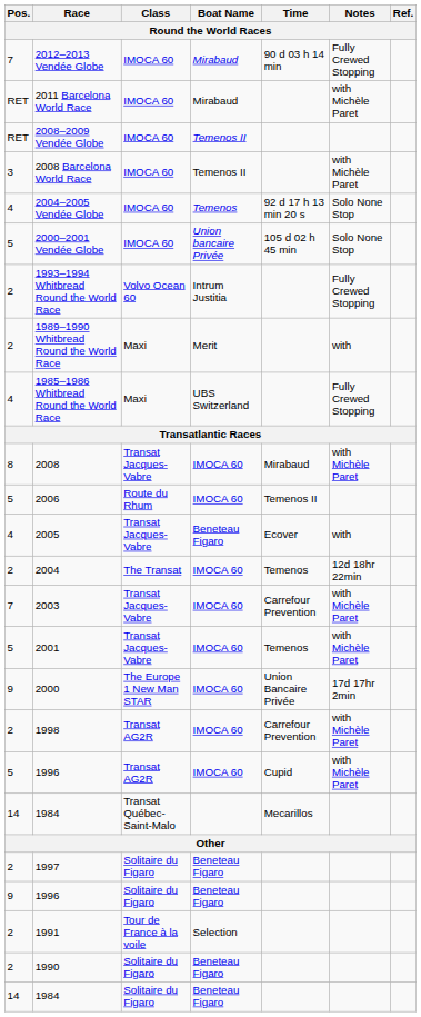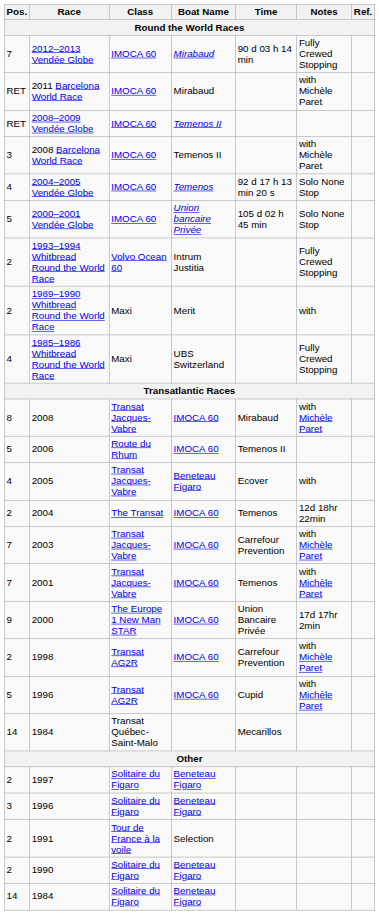 <table class="wikitable sortable">
 <tr>
 <th>Pos.</th>
 <th>Race</th>
 <th>Class</th>
 <th>Boat Name</th>
 <th>Time</th>
 <th>Notes</th>
 <th>Ref.</th>
 </tr>
 <tr>
 <th colspan=7>Round the World Races</th>
 </tr>
 <tr>
 <td>7</td>
 <td><a href='#'>2012–2013 Vendée Globe</a></td>
 <td><a href='#'>IMOCA 60</a></td>
 <td><em><a href='#'>Mirabaud</a></em></td>
 <td>90 d 03 h 14 min</td>
 <td>Fully Crewed Stopping</td>
 <td></td>
 </tr>
 <tr>
 <td>RET</td>
 <td>2011 <a href='#'>Barcelona World Race</a></td>
 <td><a href='#'>IMOCA 60</a></td>
 <td>Mirabaud</td>
 <td></td>
 <td>with Michèle Paret</td>
 <td></td>
 </tr>
 <tr>
 <td>RET</td>
 <td><a href='#'>2008–2009 Vendée Globe</a></td>
 <td><a href='#'>IMOCA 60</a></td>
 <td><em><a href='#'>Temenos II</a></em></td>
 <td></td>
 <td></td>
 <td></td>
 </tr>
 <tr>
 <td>3</td>
 <td>2008 <a href='#'>Barcelona World Race</a></td>
 <td><a href='#'>IMOCA 60</a></td>
 <td>Temenos II</td>
 <td></td>
 <td>with Michèle Paret</td>
 <td></td>
 </tr>
 <tr>
 <td>4</td>
 <td><a href='#'>2004–2005 Vendée Globe</a></td>
 <td><a href='#'>IMOCA 60</a></td>
 <td><em><a href='#'>Temenos</a></em></td>
 <td>92 d 17 h 13 min 20 s</td>
 <td>Solo None Stop</td>
 <td></td>
 </tr>
 <tr>
 <td>5</td>
 <td><a href='#'>2000–2001 Vendée Globe</a></td>
 <td><a href='#'>IMOCA 60</a></td>
 <td><em><a href='#'>Union bancaire Privée</a></em></td>
 <td>105 d 02 h 45 min</td>
 <td>Solo None Stop</td>
 <td></td>
 </tr>
 <tr>
 <td>2</td>
 <td><a href='#'>1993–1994 Whitbread Round the World Race</a></td>
 <td><a href='#'>Volvo Ocean 60</a></td>
 <td>Intrum Justitia</td>
 <td></td>
 <td>Fully Crewed Stopping</td>
 <td></td>
 </tr>
 <tr>
 <td>2</td>
 <td><a href='#'>1989–1990 Whitbread Round the World Race</a></td>
 <td>Maxi</td>
 <td>Merit</td>
 <td></td>
 <td>with </td>
 <td></td>
 </tr>
 <tr>
 <td>4</td>
 <td><a href='#'>1985–1986 Whitbread Round the World Race</a></td>
 <td>Maxi</td>
 <td>UBS Switzerland</td>
 <td></td>
 <td>Fully Crewed Stopping</td>
 <td></td>
 </tr>
 <tr>
 <th colspan=7>Transatlantic Races</th>
 </tr>
 <tr>
 <td>8</td>
 <td>2008</td>
 <td><a href='#'>Transat Jacques-Vabre</a></td>
 <td><a href='#'>IMOCA 60</a></td>
 <td>Mirabaud</td>
 <td>with <a href='#'>Michèle Paret</a></td>
 <td></td>
 </tr>
 <tr>
 <td>5</td>
 <td>2006</td>
 <td><a href='#'>Route du Rhum</a></td>
 <td><a href='#'>IMOCA 60</a></td>
 <td>Temenos II</td>
 <td></td>
 <td></td>
 </tr>
 <tr>
 <td>4</td>
 <td>2005</td>
 <td><a href='#'>Transat Jacques-Vabre</a></td>
 <td><a href='#'>Beneteau Figaro</a></td>
 <td>Ecover</td>
 <td>with </td>
 <td></td>
 </tr>
 <tr>
 <td>2</td>
 <td>2004</td>
 <td><a href='#'>The Transat</a></td>
 <td><a href='#'>IMOCA 60</a></td>
 <td>Temenos</td>
 <td>12d 18hr 22min</td>
 <td></td>
 </tr>
 <tr>
 <td>7</td>
 <td>2003</td>
 <td><a href='#'>Transat Jacques-Vabre</a></td>
 <td><a href='#'>IMOCA 60</a></td>
 <td>Carrefour Prevention</td>
 <td>with <a href='#'>Michèle Paret</a></td>
 <td></td>
 </tr>
 <tr>
-<td>5</td>
+<td>7</td>
 <td>2001</td>
 <td><a href='#'>Transat Jacques-Vabre</a></td>
 <td><a href='#'>IMOCA 60</a></td>
 <td>Temenos</td>
 <td>with <a href='#'>Michèle Paret</a></td>
 <td></td>
 </tr>
 <tr>
 <td>9</td>
 <td>2000</td>
 <td><a href='#'>The Europe 1 New Man STAR</a></td>
 <td><a href='#'>IMOCA 60</a></td>
 <td>Union Bancaire Privée</td>
 <td>17d 17hr 2min</td>
 <td></td>
 </tr>
 <tr>
 <td>2</td>
 <td>1998</td>
 <td><a href='#'>Transat AG2R</a></td>
 <td><a href='#'>IMOCA 60</a></td>
 <td>Carrefour Prevention</td>
 <td>with <a href='#'>Michèle Paret</a></td>
 <td></td>
 </tr>
 <tr>
 <td>5</td>
 <td>1996</td>
 <td><a href='#'>Transat AG2R</a></td>
 <td><a href='#'>IMOCA 60</a></td>
 <td>Cupid</td>
 <td>with <a href='#'>Michèle Paret</a></td>
 <td></td>
 </tr>
 <tr>
 <td>14</td>
 <td>1984</td>
 <td>Transat Québec-Saint-Malo</td>
 <td></td>
 <td>Mecarillos</td>
 <td></td>
 <td></td>
 </tr>
 <tr>
 <th colspan=7>Other</th>
 </tr>
 <tr>
 <td>2</td>
 <td>1997</td>
 <td><a href='#'>Solitaire du Figaro</a></td>
 <td><a href='#'>Beneteau Figaro</a></td>
 <td></td>
 <td></td>
 <td></td>
 </tr>
 <tr>
-<td>9</td>
+<td>3</td>
 <td>1996</td>
 <td><a href='#'>Solitaire du Figaro</a></td>
 <td><a href='#'>Beneteau Figaro</a></td>
 <td></td>
 <td></td>
 <td></td>
 </tr>
 <tr>
 <td>2</td>
 <td>1991</td>
 <td><a href='#'>Tour de France à la voile</a></td>
 <td>Selection</td>
 <td></td>
 <td></td>
 <td></td>
 </tr>
 <tr>
 <td>2</td>
 <td>1990</td>
 <td><a href='#'>Solitaire du Figaro</a></td>
 <td><a href='#'>Beneteau Figaro</a></td>
 <td></td>
 <td></td>
 <td><br></td>
 </tr>
 <tr>
 <td>14</td>
 <td>1984</td>
 <td><a href='#'>Solitaire du Figaro</a></td>
 <td><a href='#'>Beneteau Figaro</a></td>
 <td></td>
 <td></td>
 <td></td>
 </tr>
 </table>
